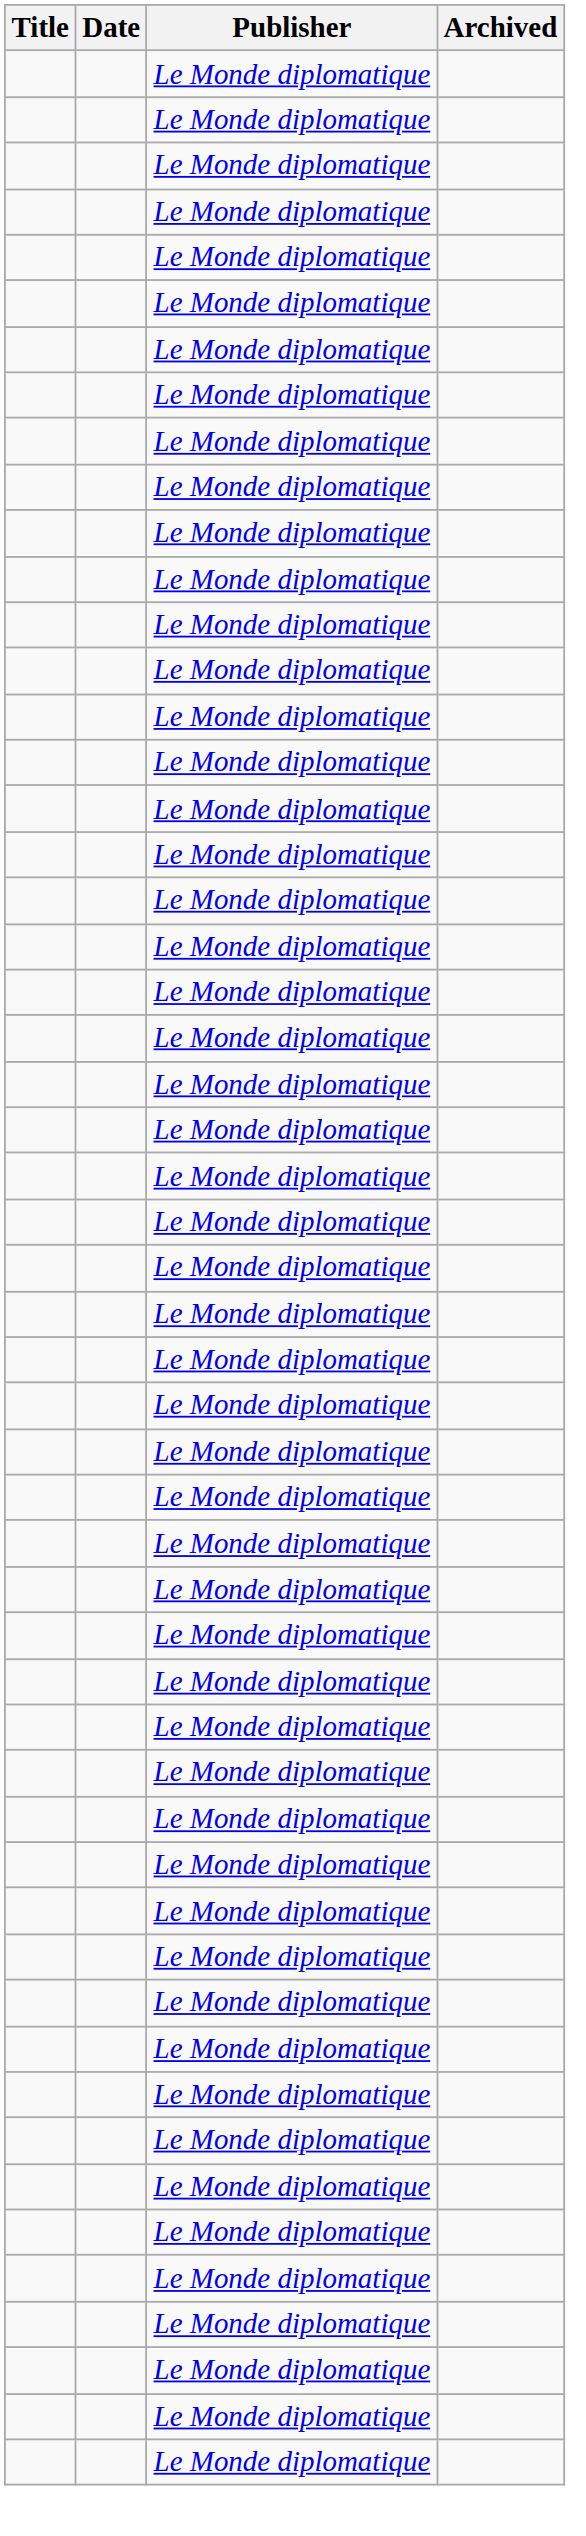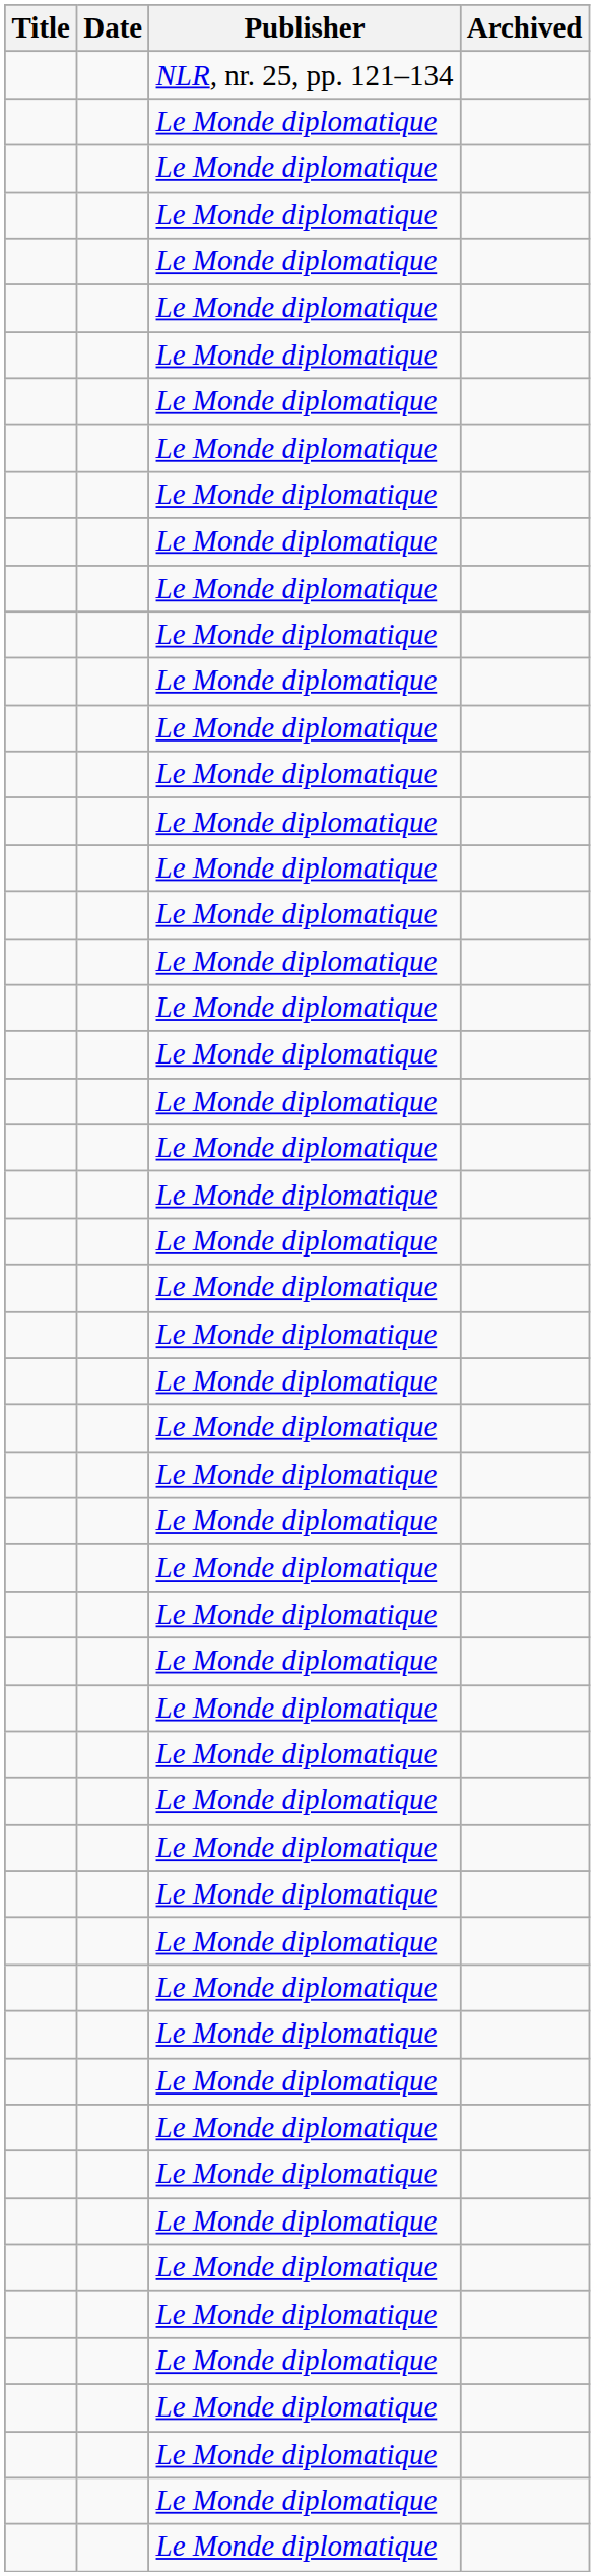 <table class="wikitable sortable mw-collapsible">
 <tr>
 <th>Title</th>
 <th>Date</th>
 <th>Publisher</th>
 <th>Archived</th>
+</tr>
+<tr>
+<td></td>
+<td></td>
+<td><em><a href='#'>NLR</a>,</em> nr. 25, pp. 121–134</td>
+<td></td>
 </tr>
 <tr>
 <td></td>
 <td></td>
 <td><em><a href='#'>Le Monde diplomatique</a></em></td>
 <td></td>
 </tr>
 <tr>
 <td></td>
 <td></td>
 <td><em><a href='#'>Le Monde diplomatique</a></em></td>
 <td></td>
 </tr>
 <tr>
 <td></td>
 <td></td>
 <td><em><a href='#'>Le Monde diplomatique</a></em></td>
 <td></td>
 </tr>
 <tr>
 <td></td>
 <td></td>
 <td><em><a href='#'>Le Monde diplomatique</a></em></td>
 <td></td>
 </tr>
 <tr>
 <td></td>
 <td></td>
 <td><em><a href='#'>Le Monde diplomatique</a></em></td>
 <td></td>
 </tr>
 <tr>
 <td></td>
 <td></td>
 <td><em><a href='#'>Le Monde diplomatique</a></em></td>
 <td></td>
 </tr>
 <tr>
 <td></td>
 <td></td>
 <td><em><a href='#'>Le Monde diplomatique</a></em></td>
 <td></td>
 </tr>
 <tr>
 <td></td>
 <td></td>
 <td><em><a href='#'>Le Monde diplomatique</a></em></td>
 <td></td>
 </tr>
 <tr>
 <td></td>
 <td></td>
 <td><em><a href='#'>Le Monde diplomatique</a></em></td>
 <td></td>
 </tr>
 <tr>
 <td></td>
 <td></td>
 <td><em><a href='#'>Le Monde diplomatique</a></em></td>
 <td></td>
 </tr>
 <tr>
 <td></td>
 <td></td>
 <td><em><a href='#'>Le Monde diplomatique</a></em></td>
 <td></td>
 </tr>
 <tr>
 <td></td>
 <td></td>
 <td><em><a href='#'>Le Monde diplomatique</a></em></td>
 <td></td>
 </tr>
 <tr>
 <td></td>
 <td></td>
 <td><em><a href='#'>Le Monde diplomatique</a></em></td>
 <td></td>
 </tr>
 <tr>
 <td></td>
 <td></td>
 <td><em><a href='#'>Le Monde diplomatique</a></em></td>
 <td></td>
 </tr>
 <tr>
 <td></td>
 <td></td>
 <td><em><a href='#'>Le Monde diplomatique</a></em></td>
 <td></td>
 </tr>
 <tr>
 <td></td>
 <td></td>
 <td><em><a href='#'>Le Monde diplomatique</a></em></td>
 <td></td>
 </tr>
 <tr>
 <td></td>
 <td></td>
 <td><em><a href='#'>Le Monde diplomatique</a></em></td>
 <td></td>
 </tr>
 <tr>
 <td></td>
 <td></td>
 <td><em><a href='#'>Le Monde diplomatique</a></em></td>
 <td></td>
 </tr>
 <tr>
 <td></td>
 <td></td>
 <td><em><a href='#'>Le Monde diplomatique</a></em></td>
 <td></td>
 </tr>
 <tr>
 <td></td>
 <td></td>
 <td><em><a href='#'>Le Monde diplomatique</a></em></td>
 <td></td>
 </tr>
 <tr>
 <td></td>
 <td></td>
 <td><em><a href='#'>Le Monde diplomatique</a></em></td>
 <td></td>
 </tr>
 <tr>
 <td></td>
 <td></td>
 <td><em><a href='#'>Le Monde diplomatique</a></em></td>
 <td></td>
 </tr>
 <tr>
 <td></td>
 <td></td>
 <td><em><a href='#'>Le Monde diplomatique</a></em></td>
 <td></td>
 </tr>
 <tr>
 <td></td>
 <td></td>
 <td><em><a href='#'>Le Monde diplomatique</a></em></td>
 <td></td>
 </tr>
 <tr>
 <td></td>
 <td></td>
 <td><em><a href='#'>Le Monde diplomatique</a></em></td>
 <td></td>
 </tr>
 <tr>
 <td></td>
 <td></td>
 <td><em><a href='#'>Le Monde diplomatique</a></em></td>
 <td></td>
 </tr>
 <tr>
 <td></td>
 <td></td>
 <td><em><a href='#'>Le Monde diplomatique</a></em></td>
 <td></td>
 </tr>
 <tr>
 <td></td>
 <td></td>
 <td><em><a href='#'>Le Monde diplomatique</a></em></td>
 <td></td>
 </tr>
 <tr>
 <td></td>
 <td></td>
 <td><em><a href='#'>Le Monde diplomatique</a></em></td>
 <td></td>
 </tr>
 <tr>
 <td></td>
 <td></td>
 <td><em><a href='#'>Le Monde diplomatique</a></em></td>
 <td></td>
 </tr>
 <tr>
 <td></td>
 <td></td>
 <td><em><a href='#'>Le Monde diplomatique</a></em></td>
 <td></td>
 </tr>
 <tr>
 <td></td>
 <td></td>
 <td><em><a href='#'>Le Monde diplomatique</a></em></td>
 <td></td>
 </tr>
 <tr>
 <td></td>
 <td></td>
 <td><em><a href='#'>Le Monde diplomatique</a></em></td>
 <td></td>
 </tr>
 <tr>
 <td></td>
 <td></td>
 <td><em><a href='#'>Le Monde diplomatique</a></em></td>
 <td></td>
 </tr>
 <tr>
 <td></td>
 <td></td>
 <td><em><a href='#'>Le Monde diplomatique</a></em></td>
 <td></td>
 </tr>
 <tr>
 <td></td>
 <td></td>
 <td><em><a href='#'>Le Monde diplomatique</a></em></td>
 <td></td>
 </tr>
 <tr>
 <td></td>
 <td></td>
 <td><em><a href='#'>Le Monde diplomatique</a></em></td>
 <td></td>
 </tr>
 <tr>
 <td></td>
 <td></td>
 <td><em><a href='#'>Le Monde diplomatique</a></em></td>
 <td></td>
 </tr>
 <tr>
 <td></td>
 <td></td>
 <td><em><a href='#'>Le Monde diplomatique</a></em></td>
 <td></td>
 </tr>
 <tr>
 <td></td>
 <td></td>
 <td><em><a href='#'>Le Monde diplomatique</a></em></td>
 <td></td>
 </tr>
 <tr>
 <td></td>
 <td></td>
 <td><em><a href='#'>Le Monde diplomatique</a></em></td>
 <td></td>
 </tr>
 <tr>
 <td></td>
 <td></td>
 <td><em><a href='#'>Le Monde diplomatique</a></em></td>
 <td></td>
 </tr>
 <tr>
 <td></td>
 <td></td>
 <td><em><a href='#'>Le Monde diplomatique</a></em></td>
 <td></td>
 </tr>
 <tr>
 <td></td>
 <td></td>
 <td><em><a href='#'>Le Monde diplomatique</a></em></td>
 <td></td>
 </tr>
 <tr>
 <td></td>
 <td></td>
 <td><em><a href='#'>Le Monde diplomatique</a></em></td>
 <td></td>
 </tr>
 <tr>
 <td></td>
 <td></td>
 <td><em><a href='#'>Le Monde diplomatique</a></em></td>
 <td></td>
 </tr>
 <tr>
 <td></td>
 <td></td>
 <td><em><a href='#'>Le Monde diplomatique</a></em></td>
 <td></td>
 </tr>
 <tr>
 <td></td>
 <td></td>
 <td><em><a href='#'>Le Monde diplomatique</a></em></td>
 <td></td>
 </tr>
 <tr>
 <td></td>
 <td></td>
 <td><em><a href='#'>Le Monde diplomatique</a></em></td>
 <td></td>
 </tr>
 <tr>
 <td></td>
 <td></td>
 <td><em><a href='#'>Le Monde diplomatique</a></em></td>
 <td></td>
 </tr>
 <tr>
 <td></td>
 <td></td>
 <td><em><a href='#'>Le Monde diplomatique</a></em></td>
 <td></td>
 </tr>
 <tr>
 <td></td>
 <td></td>
 <td><em><a href='#'>Le Monde diplomatique</a></em></td>
 <td></td>
 </tr>
 <tr>
 <td></td>
 <td></td>
 <td><em><a href='#'>Le Monde diplomatique</a></em></td>
 <td></td>
 </tr>
 </table>
